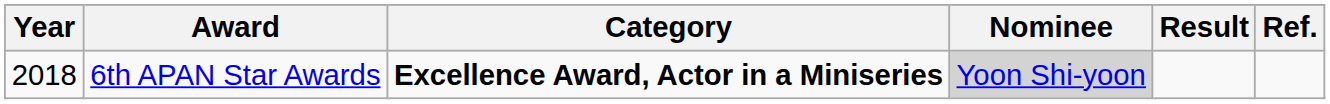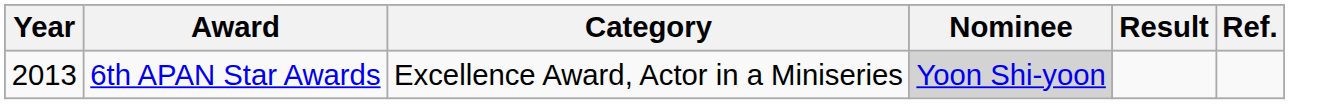 <table class="wikitable">
 <tr>
 <th>Year</th>
 <th>Award</th>
 <th>Category</th>
 <th>Nominee</th>
 <th>Result</th>
 <th>Ref.</th>
 </tr>
 <tr>
-<td>2018</td>
+<td>2013</td>
 <td><a href='#'>6th APAN Star Awards</a></td>
-<td><strong>Excellence Award, Actor in a Miniseries</strong></td>
+<td>Excellence Award, Actor in a Miniseries</td>
 <td style="background: lightgrey;"><a href='#'>Yoon Shi-yoon</a></td>
 <td></td>
 <td></td>
 </tr>
 </table>
